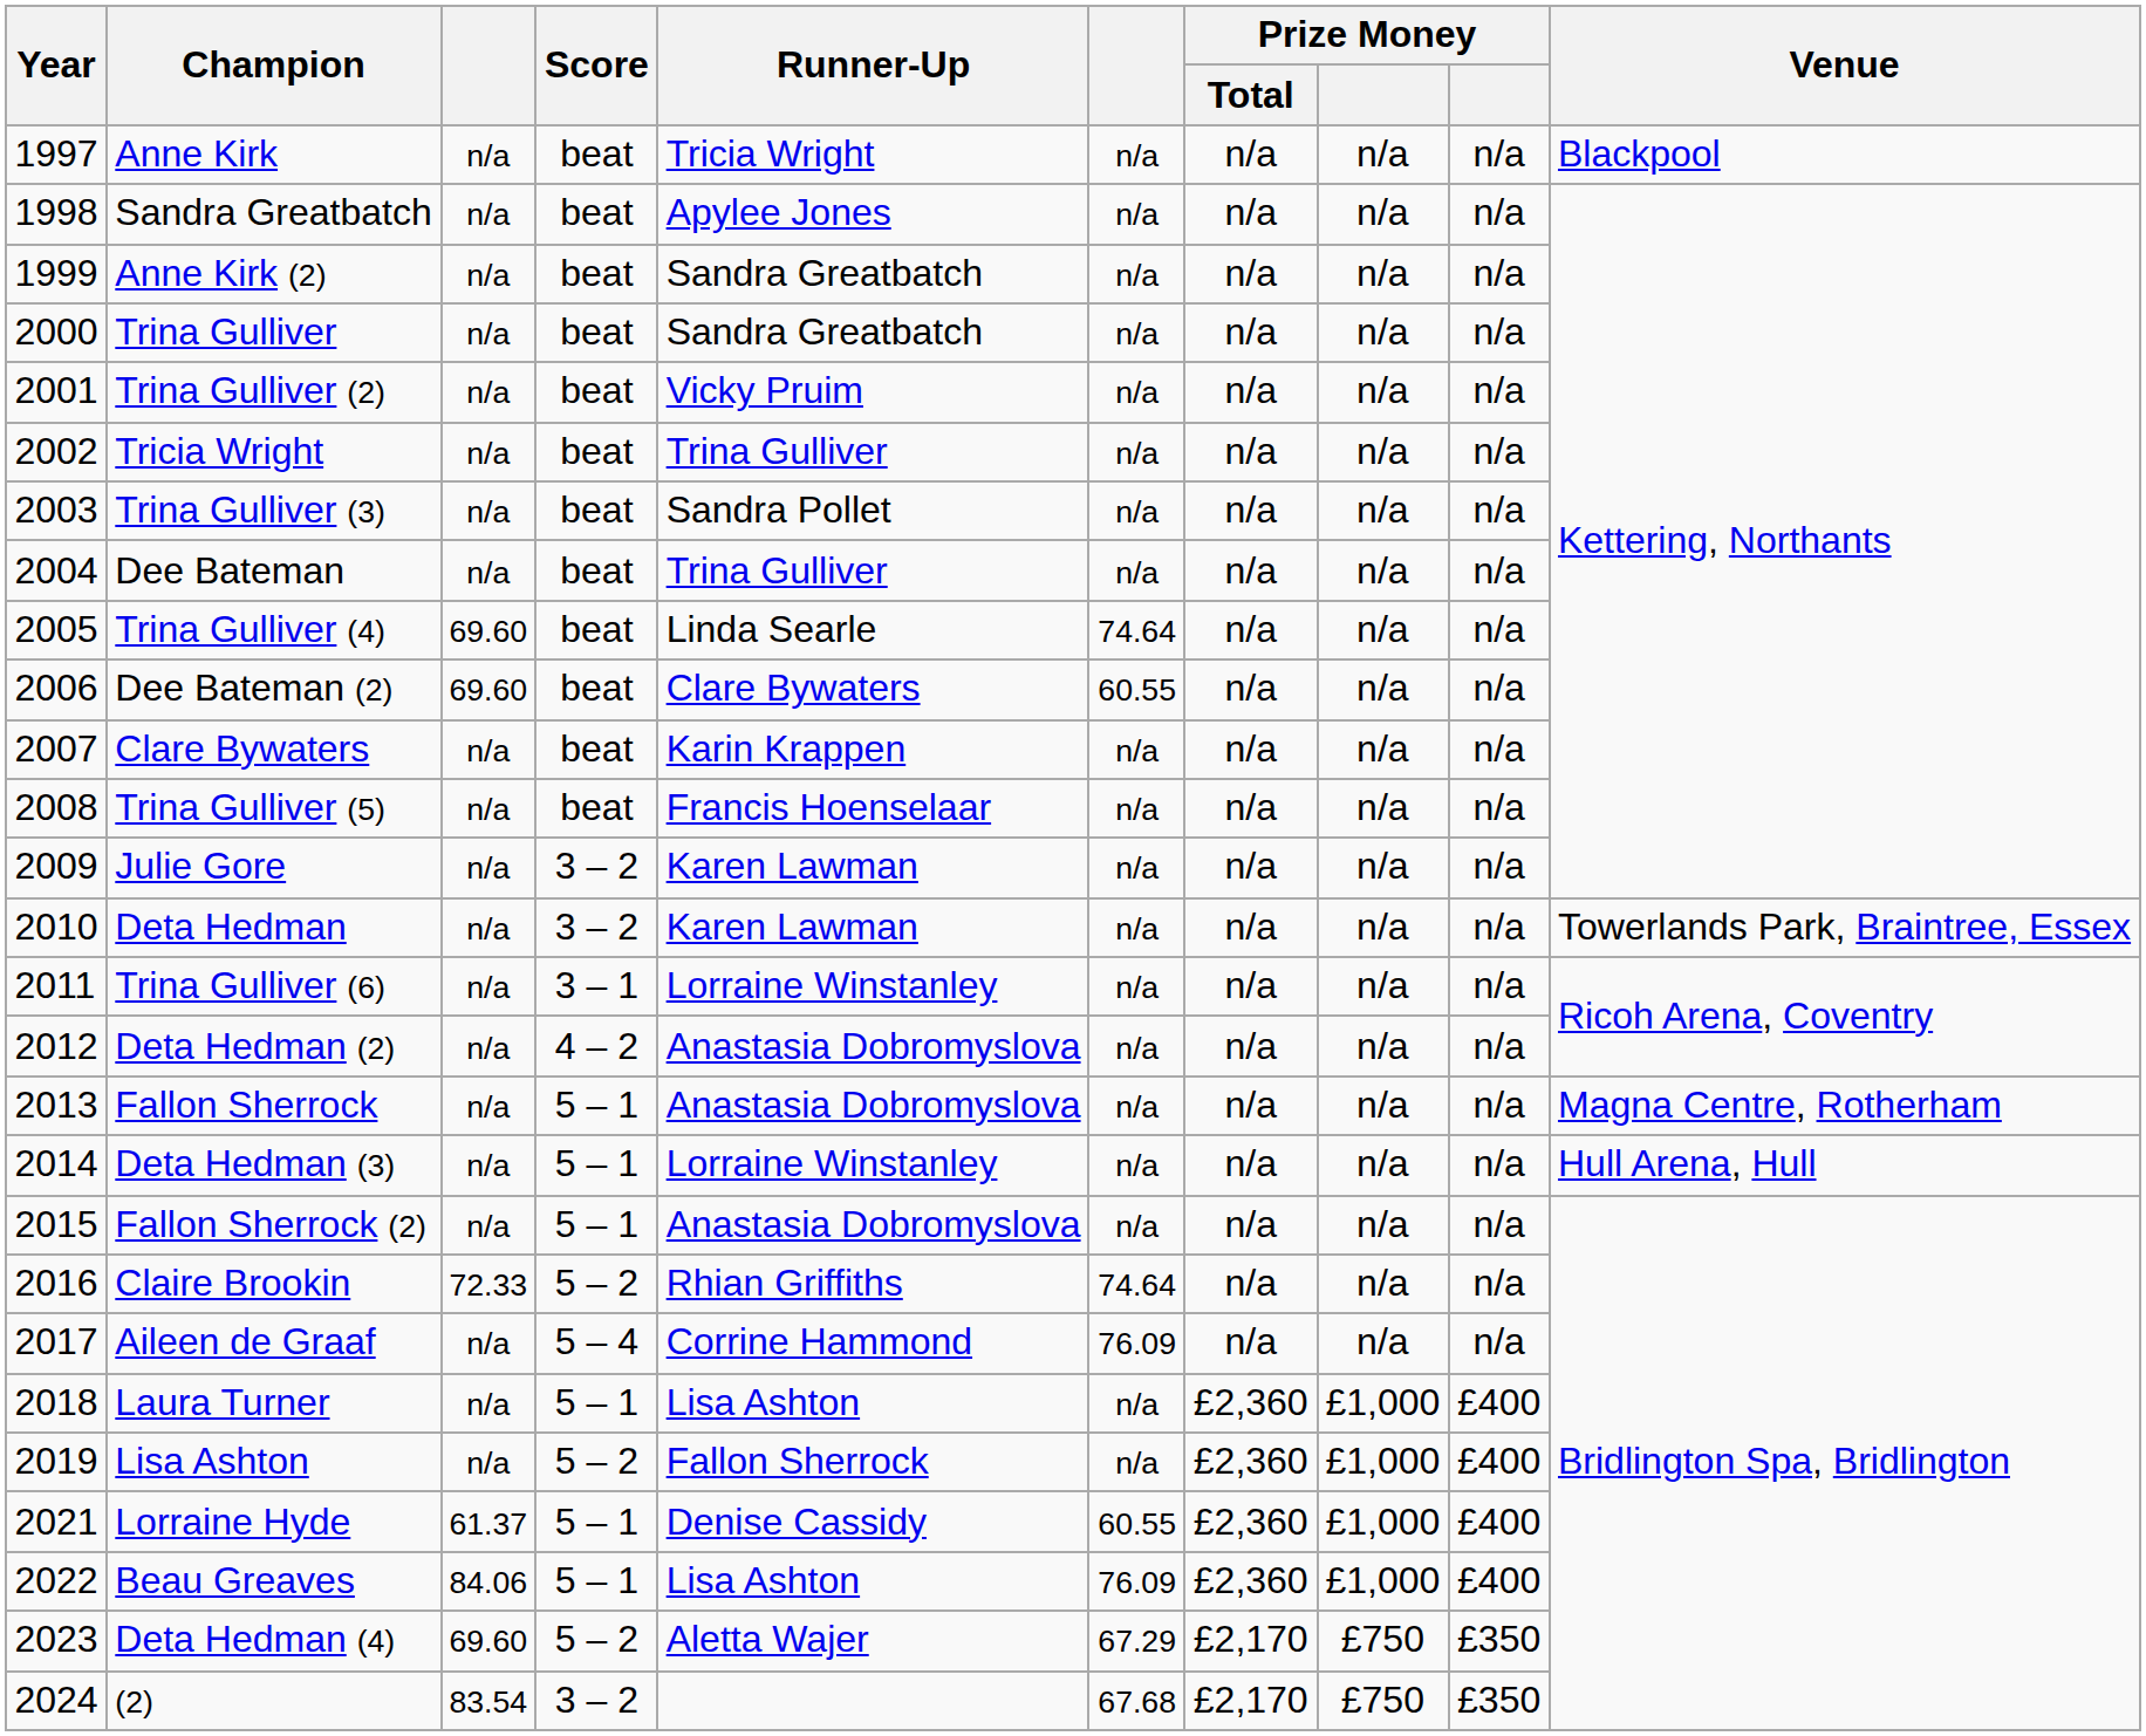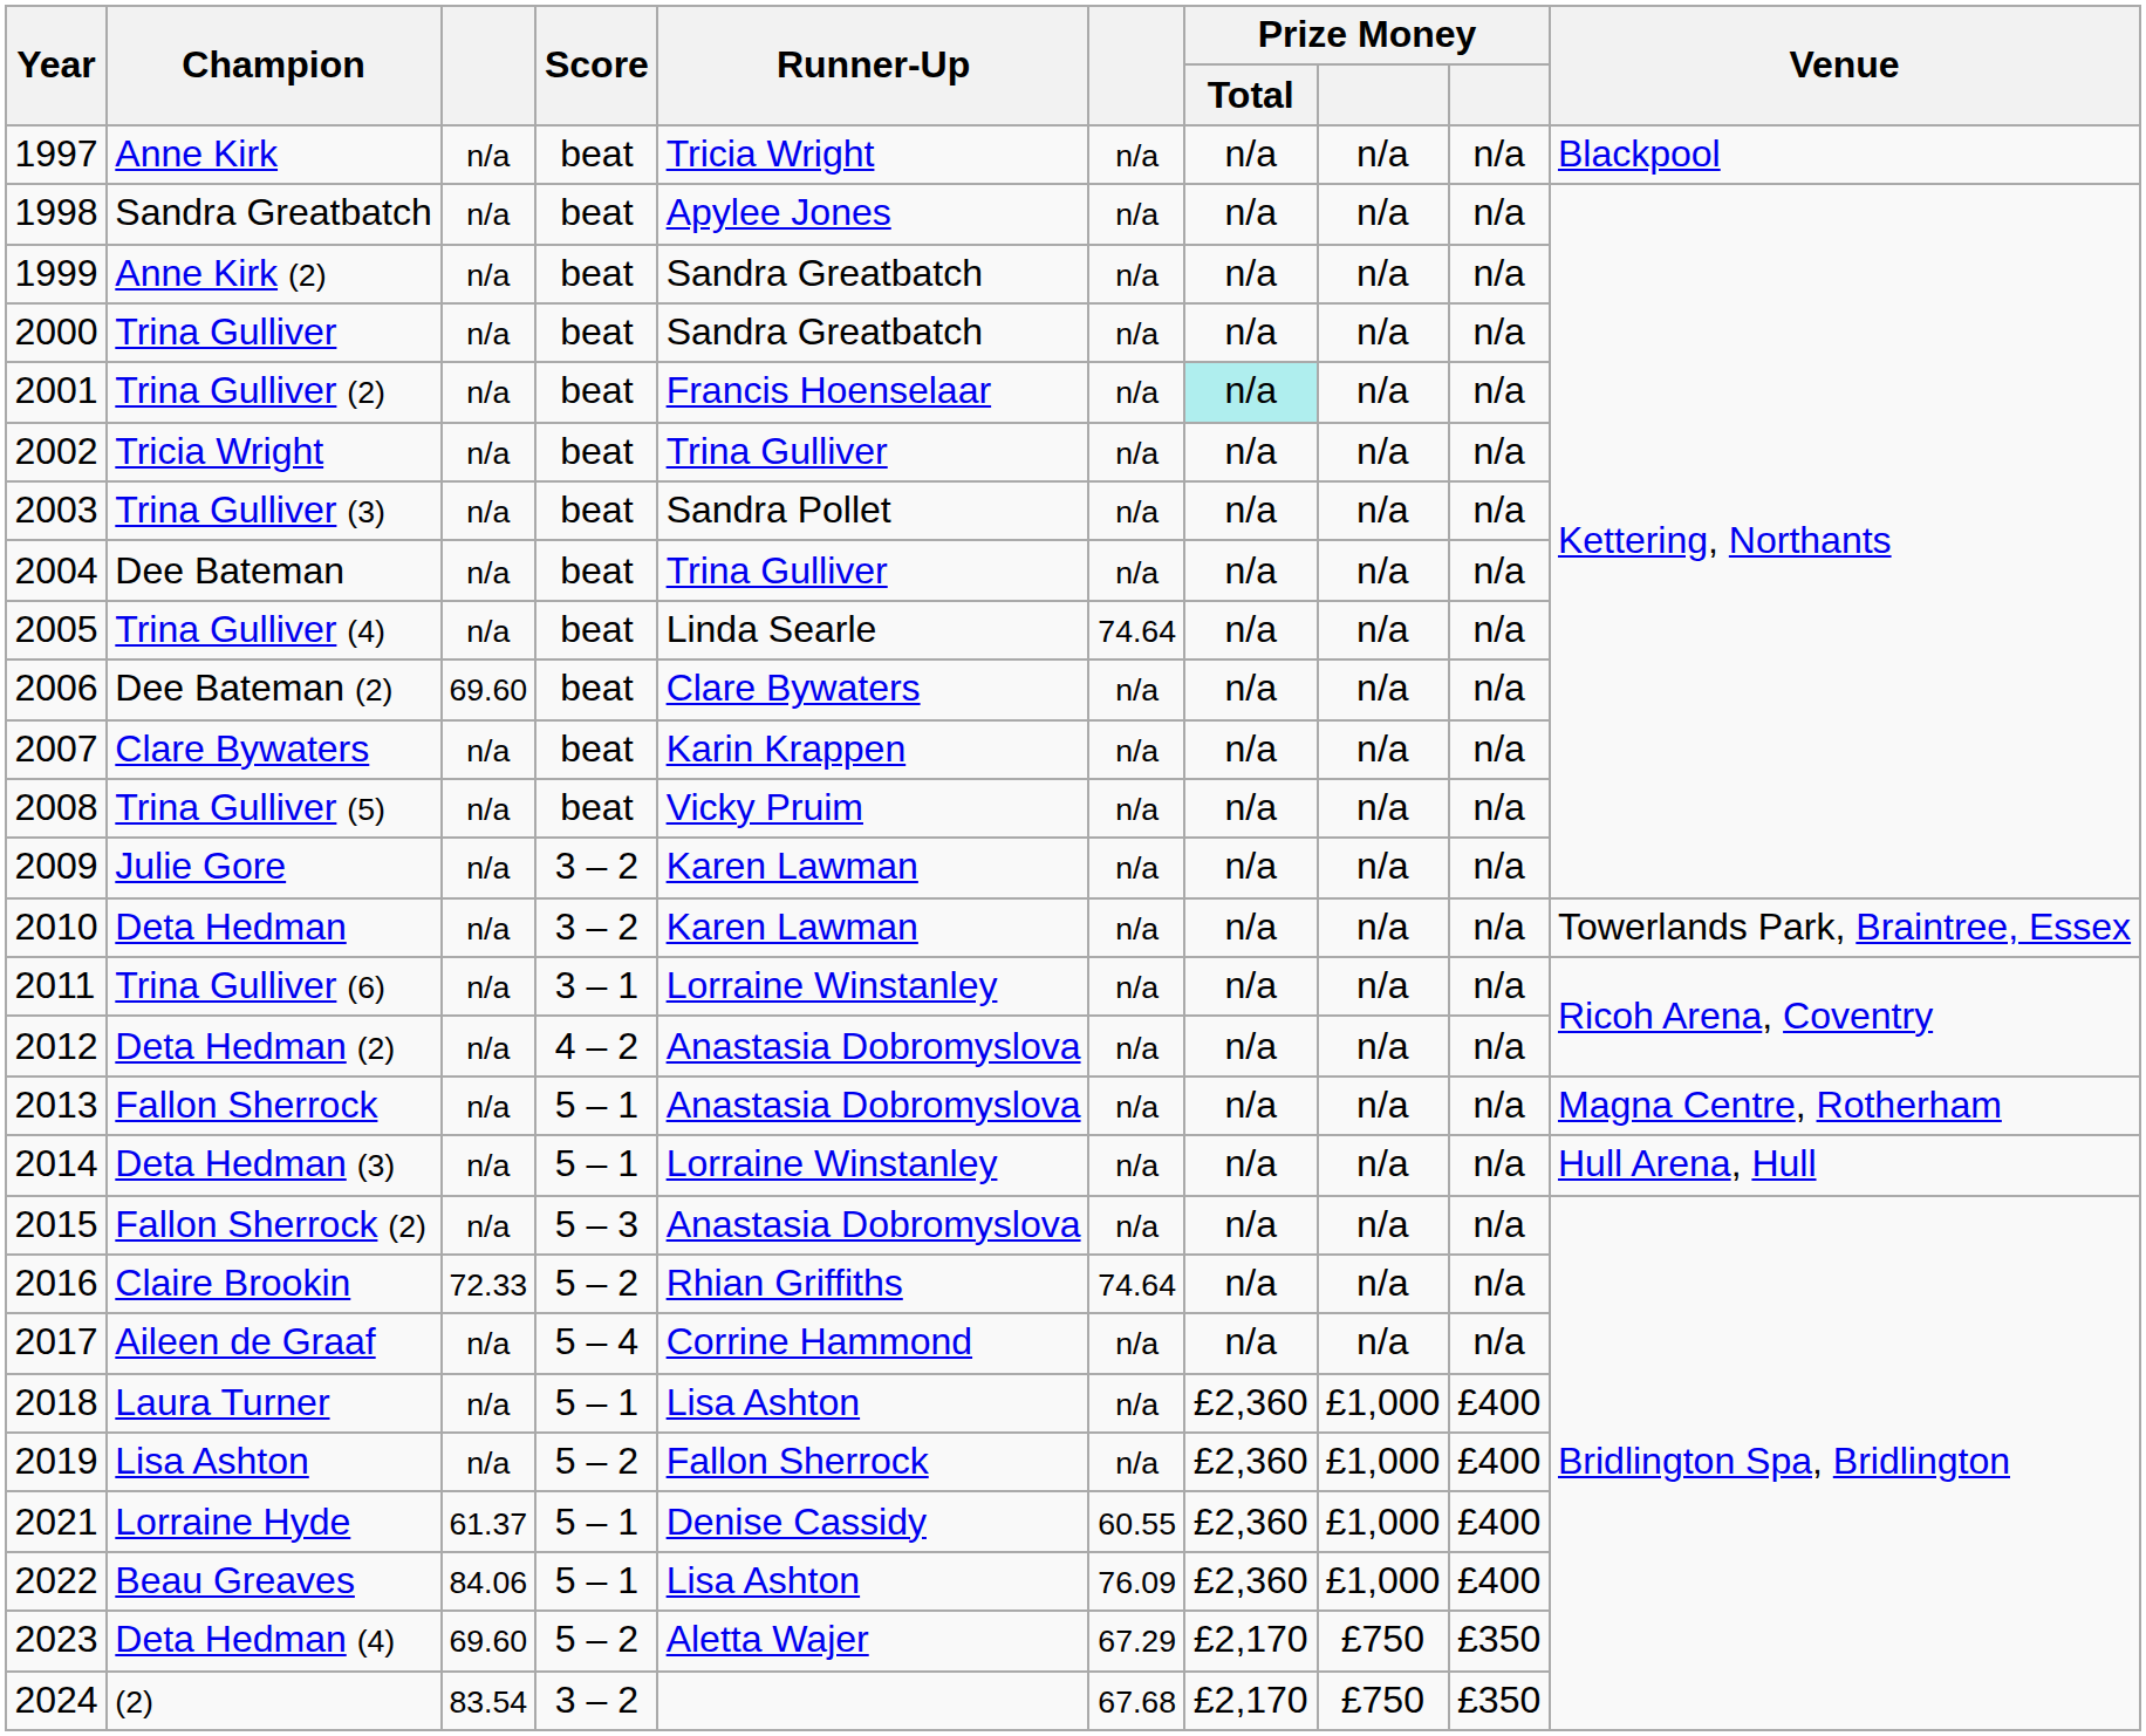 <table class="wikitable sortable">
 <tr>
 <th rowspan=2>Year</th>
 <th rowspan=2>Champion</th>
 <th rowspan=2></th>
 <th rowspan=2>Score</th>
 <th rowspan=2>Runner-Up</th>
 <th rowspan=2></th>
 <th colspan=3>Prize Money</th>
 <th rowspan=2>Venue</th>
 </tr>
 <tr>
 <th>Total</th>
 <th></th>
 <th></th>
 </tr>
 <tr>
 <td>1997</td>
 <td> <a href='#'>Anne Kirk</a></td>
 <td align=center><small><span>n/a</span></small></td>
 <td align=center>beat</td>
 <td> <a href='#'>Tricia Wright</a></td>
 <td align=center><small><span>n/a</span></small></td>
 <td align=center>n/a</td>
 <td align=center>n/a</td>
 <td align=center>n/a</td>
 <td><a href='#'>Blackpool</a></td>
 </tr>
 <tr>
 <td>1998</td>
 <td> Sandra Greatbatch</td>
 <td align=center><small><span>n/a</span></small></td>
 <td align=center>beat</td>
 <td> <a href='#'>Apylee Jones</a></td>
 <td align=center><small><span>n/a</span></small></td>
 <td align=center>n/a</td>
 <td align=center>n/a</td>
 <td align=center>n/a</td>
 <td rowspan=12><a href='#'>Kettering</a>, <a href='#'>Northants</a></td>
 </tr>
 <tr>
 <td>1999</td>
 <td> <a href='#'>Anne Kirk</a> <small>(2)</small></td>
 <td align=center><small><span>n/a</span></small></td>
 <td align=center>beat</td>
 <td> Sandra Greatbatch</td>
 <td align=center><small><span>n/a</span></small></td>
 <td align=center>n/a</td>
 <td align=center>n/a</td>
 <td align=center>n/a</td>
 </tr>
 <tr>
 <td>2000</td>
 <td> <a href='#'>Trina Gulliver</a></td>
 <td align=center><small><span>n/a</span></small></td>
 <td align=center>beat</td>
 <td> Sandra Greatbatch</td>
 <td align=center><small><span>n/a</span></small></td>
 <td align=center>n/a</td>
 <td align=center>n/a</td>
 <td align=center>n/a</td>
 </tr>
 <tr>
 <td>2001</td>
 <td> <a href='#'>Trina Gulliver</a> <small>(2)</small></td>
 <td align=center><small><span>n/a</span></small></td>
 <td align=center>beat</td>
-<td> <a href='#'>Vicky Pruim</a></td>
+<td> <a href='#'>Francis Hoenselaar</a></td>
 <td align=center><small><span>n/a</span></small></td>
-<td align=center>n/a</td>
+<td align=center style="background: paleturquoise;">n/a</td>
 <td align=center>n/a</td>
 <td align=center>n/a</td>
 </tr>
 <tr>
 <td>2002</td>
 <td> <a href='#'>Tricia Wright</a></td>
 <td align=center><small><span>n/a</span></small></td>
 <td align=center>beat</td>
 <td> <a href='#'>Trina Gulliver</a></td>
 <td align=center><small><span>n/a</span></small></td>
 <td align=center>n/a</td>
 <td align=center>n/a</td>
 <td align=center>n/a</td>
 </tr>
 <tr>
 <td>2003</td>
 <td> <a href='#'>Trina Gulliver</a> <small>(3)</small></td>
 <td align=center><small><span>n/a</span></small></td>
 <td align=center>beat</td>
 <td> Sandra Pollet</td>
 <td align=center><small><span>n/a</span></small></td>
 <td align=center>n/a</td>
 <td align=center>n/a</td>
 <td align=center>n/a</td>
 </tr>
 <tr>
 <td>2004</td>
 <td> Dee Bateman</td>
 <td align=center><small><span>n/a</span></small></td>
 <td align=center>beat</td>
 <td> <a href='#'>Trina Gulliver</a></td>
 <td align=center><small><span>n/a</span></small></td>
 <td align=center>n/a</td>
 <td align=center>n/a</td>
 <td align=center>n/a</td>
 </tr>
 <tr>
 <td>2005</td>
 <td> <a href='#'>Trina Gulliver</a> <small>(4)</small></td>
-<td align=center><small><span>69.60</span></small></td>
+<td align=center><small><span>n/a</span></small></td>
 <td align=center>beat</td>
 <td> Linda Searle</td>
 <td align=center><small><span>74.64</span></small></td>
 <td align=center>n/a</td>
 <td align=center>n/a</td>
 <td align=center>n/a</td>
 </tr>
 <tr>
 <td>2006</td>
 <td> Dee Bateman <small>(2)</small></td>
 <td align=center><small><span>69.60</span></small></td>
 <td align=center>beat</td>
 <td> <a href='#'>Clare Bywaters</a></td>
-<td align=center><small><span>60.55</span></small></td>
+<td align=center><small><span>n/a</span></small></td>
 <td align=center>n/a</td>
 <td align=center>n/a</td>
 <td align=center>n/a</td>
 </tr>
 <tr>
 <td>2007</td>
 <td> <a href='#'>Clare Bywaters</a></td>
 <td align=center><small><span>n/a</span></small></td>
 <td align=center>beat</td>
 <td> <a href='#'>Karin Krappen</a></td>
 <td align=center><small><span>n/a</span></small></td>
 <td align=center>n/a</td>
 <td align=center>n/a</td>
 <td align=center>n/a</td>
 </tr>
 <tr>
 <td>2008</td>
 <td> <a href='#'>Trina Gulliver</a> <small>(5)</small></td>
 <td align=center><small><span>n/a</span></small></td>
 <td align=center>beat</td>
-<td> <a href='#'>Francis Hoenselaar</a></td>
+<td> <a href='#'>Vicky Pruim</a></td>
 <td align=center><small><span>n/a</span></small></td>
 <td align=center>n/a</td>
 <td align=center>n/a</td>
 <td align=center>n/a</td>
 </tr>
 <tr>
 <td>2009</td>
 <td> <a href='#'>Julie Gore</a></td>
 <td align=center><small><span>n/a</span></small></td>
 <td align=center>3 – 2</td>
 <td> <a href='#'>Karen Lawman</a></td>
 <td align=center><small><span>n/a</span></small></td>
 <td align=center>n/a</td>
 <td align=center>n/a</td>
 <td align=center>n/a</td>
 </tr>
 <tr>
 <td>2010</td>
 <td> <a href='#'>Deta Hedman</a></td>
 <td align=center><small><span>n/a</span></small></td>
 <td align=center>3 – 2</td>
 <td> <a href='#'>Karen Lawman</a></td>
 <td align=center><small><span>n/a</span></small></td>
 <td align=center>n/a</td>
 <td align=center>n/a</td>
 <td align=center>n/a</td>
 <td>Towerlands Park, <a href='#'>Braintree, Essex</a></td>
 </tr>
 <tr>
 <td>2011</td>
 <td> <a href='#'>Trina Gulliver</a> <small>(6)</small></td>
 <td align=center><small><span>n/a</span></small></td>
 <td align=center>3 – 1</td>
 <td> <a href='#'>Lorraine Winstanley</a></td>
 <td align=center><small><span>n/a</span></small></td>
 <td align=center>n/a</td>
 <td align=center>n/a</td>
 <td align=center>n/a</td>
 <td rowspan=2><a href='#'>Ricoh Arena</a>, <a href='#'>Coventry</a></td>
 </tr>
 <tr>
 <td>2012</td>
 <td> <a href='#'>Deta Hedman</a> <small>(2)</small></td>
 <td align=center><small><span>n/a</span></small></td>
 <td align=center>4 – 2</td>
 <td> <a href='#'>Anastasia Dobromyslova</a></td>
 <td align=center><small><span>n/a</span></small></td>
 <td align=center>n/a</td>
 <td align=center>n/a</td>
 <td align=center>n/a</td>
 </tr>
 <tr>
 <td>2013</td>
 <td> <a href='#'>Fallon Sherrock</a></td>
 <td align=center><small><span>n/a</span></small></td>
 <td align=center>5 – 1</td>
 <td> <a href='#'>Anastasia Dobromyslova</a></td>
 <td align=center><small><span>n/a</span></small></td>
 <td align=center>n/a</td>
 <td align=center>n/a</td>
 <td align=center>n/a</td>
 <td><a href='#'>Magna Centre</a>, <a href='#'>Rotherham</a></td>
 </tr>
 <tr>
 <td>2014</td>
 <td> <a href='#'>Deta Hedman</a> <small>(3)</small></td>
 <td align=center><small><span>n/a</span></small></td>
 <td align=center>5 – 1</td>
 <td> <a href='#'>Lorraine Winstanley</a></td>
 <td align=center><small><span>n/a</span></small></td>
 <td align=center>n/a</td>
 <td align=center>n/a</td>
 <td align=center>n/a</td>
 <td><a href='#'>Hull Arena</a>, <a href='#'>Hull</a></td>
 </tr>
 <tr>
 <td>2015</td>
 <td> <a href='#'>Fallon Sherrock</a> <small>(2)</small></td>
 <td align=center><small><span>n/a</span></small></td>
-<td align=center>5 – 1</td>
+<td align=center>5 – 3</td>
 <td> <a href='#'>Anastasia Dobromyslova</a></td>
 <td align=center><small><span>n/a</span></small></td>
 <td align=center>n/a</td>
 <td align=center>n/a</td>
 <td align=center>n/a</td>
 <td rowspan=9><a href='#'>Bridlington Spa</a>, <a href='#'>Bridlington</a></td>
 </tr>
 <tr>
 <td>2016</td>
 <td> <a href='#'>Claire Brookin</a></td>
 <td align=center><small><span>72.33</span></small></td>
 <td align=center>5 – 2</td>
 <td> <a href='#'>Rhian Griffiths</a></td>
 <td align=center><small><span>74.64</span></small></td>
 <td align=center>n/a</td>
 <td align=center>n/a</td>
 <td align=center>n/a</td>
 </tr>
 <tr>
 <td>2017</td>
 <td> <a href='#'>Aileen de Graaf</a></td>
 <td align=center><small><span>n/a</span></small></td>
 <td align=center>5 – 4</td>
 <td> <a href='#'>Corrine Hammond</a></td>
-<td align=center><small><span>76.09</span></small></td>
+<td align=center><small><span>n/a</span></small></td>
 <td align=center>n/a</td>
 <td align=center>n/a</td>
 <td align=center>n/a</td>
 </tr>
 <tr>
 <td>2018</td>
 <td> <a href='#'>Laura Turner</a></td>
 <td align=center><small><span>n/a</span></small></td>
 <td align=center>5 – 1</td>
 <td> <a href='#'>Lisa Ashton</a></td>
 <td align=center><small><span>n/a</span></small></td>
 <td align=center>£2,360</td>
 <td align=center>£1,000</td>
 <td align=center>£400</td>
 </tr>
 <tr>
 <td>2019</td>
 <td> <a href='#'>Lisa Ashton</a></td>
 <td align=center><small><span>n/a</span></small></td>
 <td align=center>5 – 2</td>
 <td> <a href='#'>Fallon Sherrock</a></td>
 <td align=center><small><span>n/a</span></small></td>
 <td align=center>£2,360</td>
 <td align=center>£1,000</td>
 <td align=center>£400</td>
 </tr>
 <tr>
 <td>2021</td>
 <td> <a href='#'>Lorraine Hyde</a></td>
 <td align=center><small><span>61.37</span></small></td>
 <td align=center>5 – 1</td>
 <td> <a href='#'>Denise Cassidy</a></td>
 <td align=center><small><span>60.55</span></small></td>
 <td align=center>£2,360</td>
 <td align=center>£1,000</td>
 <td align=center>£400</td>
 </tr>
 <tr>
 <td>2022</td>
 <td> <a href='#'>Beau Greaves</a></td>
 <td align=center><small><span>84.06</span></small></td>
 <td align=center>5 – 1</td>
 <td> <a href='#'>Lisa Ashton</a></td>
 <td align=center><small><span>76.09</span></small></td>
 <td align=center>£2,360</td>
 <td align=center>£1,000</td>
 <td align=center>£400</td>
 </tr>
 <tr>
 <td>2023</td>
 <td> <a href='#'>Deta Hedman</a> <small>(4)</small></td>
 <td align=center><small><span>69.60</span></small></td>
 <td align=center>5 – 2</td>
 <td> <a href='#'>Aletta Wajer</a></td>
 <td align=center><small><span>67.29</span></small></td>
 <td align=center>£2,170</td>
 <td align=center>£750</td>
 <td align=center>£350</td>
 </tr>
 <tr>
 <td>2024</td>
 <td> <small>(2)</small></td>
 <td align=center><small><span>83.54</span></small></td>
 <td align=center>3 – 2</td>
 <td></td>
 <td align=center><small><span>67.68</span></small></td>
 <td align=center>£2,170</td>
 <td align=center>£750</td>
 <td align=center>£350</td>
 </tr>
 </table>
